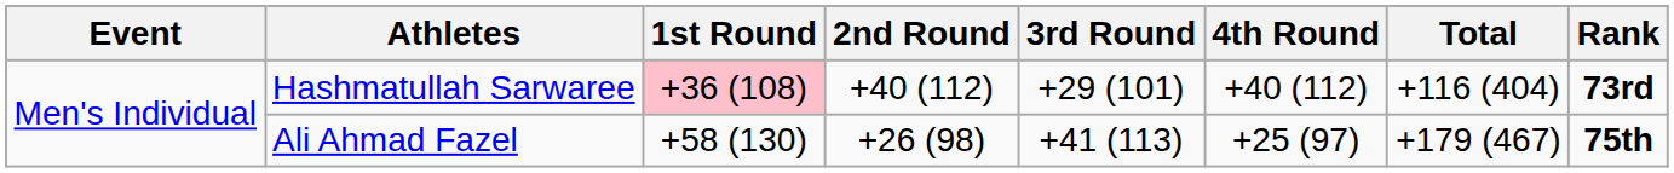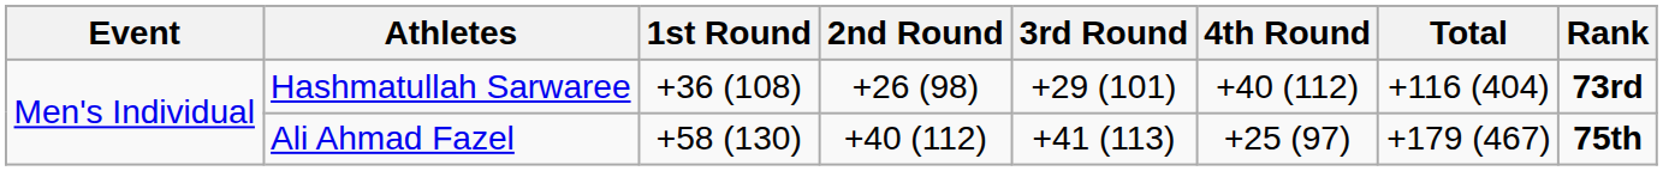 <table class="wikitable" border="1" style="font-size:90%">
 <tr>
 <th>Event</th>
 <th>Athletes</th>
 <th>1st Round</th>
 <th>2nd Round</th>
 <th>3rd Round</th>
 <th>4th Round</th>
 <th>Total</th>
 <th>Rank</th>
 </tr>
 <tr>
 <td rowspan=2><a href='#'>Men's Individual</a></td>
 <td><a href='#'>Hashmatullah Sarwaree</a></td>
-<td align=center style="background: pink;">+36 (108)</td>
-<td align=center>+40 (112)</td>
+<td align=center>+36 (108)</td>
+<td align=center>+26 (98)</td>
 <td align=center>+29 (101)</td>
 <td align=center>+40 (112)</td>
 <td align=center>+116 (404)</td>
 <td align=center><strong>73rd</strong></td>
 </tr>
 <tr>
 <td><a href='#'>Ali Ahmad Fazel</a></td>
 <td align=center>+58 (130)</td>
-<td align=center>+26 (98)</td>
+<td align=center>+40 (112)</td>
 <td align=center>+41 (113)</td>
 <td align=center>+25 (97)</td>
 <td align=center>+179 (467)</td>
 <td align=center><strong>75th</strong></td>
 </tr>
 </table>
